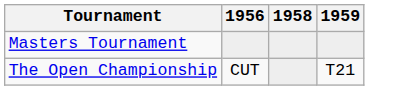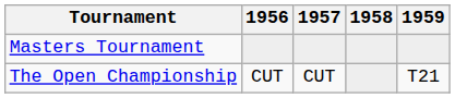 <table class="wikitable" style="font-size:95%;text-align:center;">
 <tr>
 <th>Tournament</th>
 <th>1956</th>
+<th>1957</th>
 <th>1958</th>
 <th>1959</th>
 </tr>
 <tr>
 <td align=left><a href='#'>Masters Tournament</a></td>
 <td style="background:#eeeeee;"></td>
 <td style="background:#eeeeee;"></td>
 <td style="background:#eeeeee;"></td>
+<td style="background:#eeeeee;"></td>
 </tr>
 <tr>
 <td align=left><a href='#'>The Open Championship</a></td>
+<td>CUT</td>
 <td>CUT</td>
 <td style="background:#eeeeee;"></td>
 <td>T21</td>
 </tr>
 </table>
